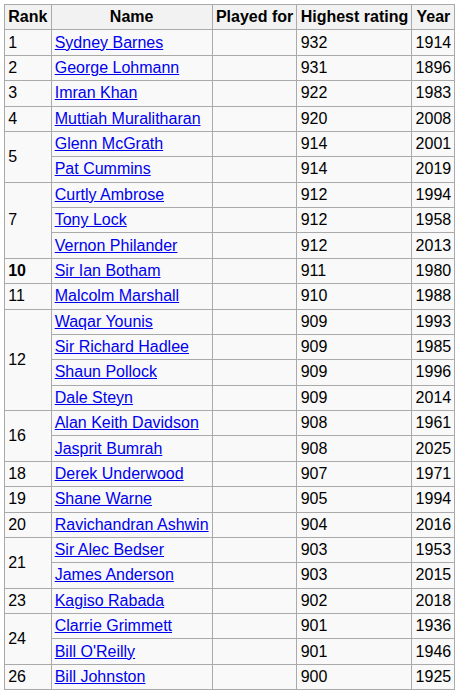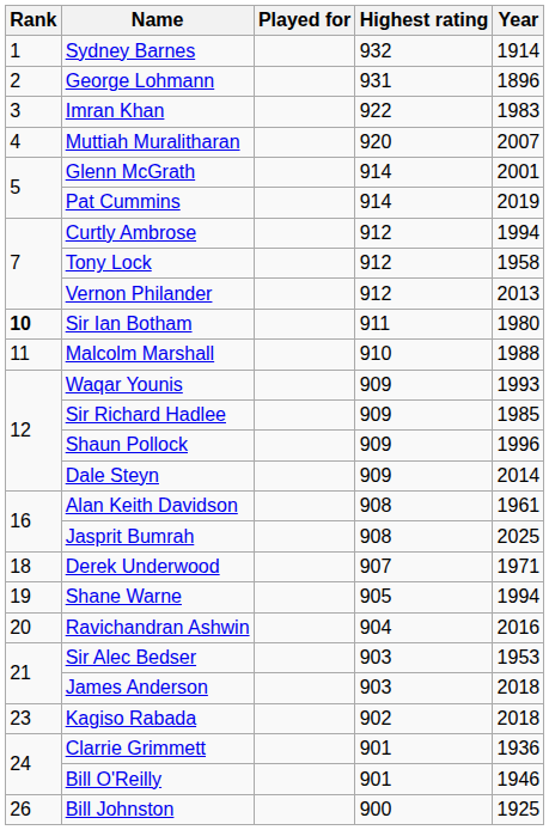 <table class=wikitable>
 <tr>
 <th>Rank</th>
 <th>Name</th>
 <th>Played for</th>
 <th>Highest rating</th>
 <th>Year</th>
 </tr>
 <tr>
 <td>1</td>
 <td><a href='#'>Sydney Barnes</a></td>
 <td></td>
 <td>932</td>
 <td>1914</td>
 </tr>
 <tr>
 <td>2</td>
 <td><a href='#'>George Lohmann</a></td>
 <td></td>
 <td>931</td>
 <td>1896</td>
 </tr>
 <tr>
 <td>3</td>
 <td><a href='#'>Imran Khan</a></td>
 <td></td>
 <td>922</td>
 <td>1983</td>
 </tr>
 <tr>
 <td>4</td>
 <td><a href='#'>Muttiah Muralitharan</a></td>
 <td></td>
 <td>920</td>
-<td>2008</td>
+<td>2007</td>
 </tr>
 <tr>
 <td rowspan=2>5</td>
 <td><a href='#'>Glenn McGrath</a></td>
 <td></td>
 <td>914</td>
 <td>2001</td>
 </tr>
 <tr>
 <td><a href='#'>Pat Cummins</a></td>
 <td></td>
 <td>914</td>
 <td>2019</td>
 </tr>
 <tr>
 <td rowspan=3>7</td>
 <td><a href='#'>Curtly Ambrose</a></td>
 <td></td>
 <td>912</td>
 <td>1994</td>
 </tr>
 <tr>
 <td><a href='#'>Tony Lock</a></td>
 <td></td>
 <td>912</td>
 <td>1958</td>
 </tr>
 <tr>
 <td><a href='#'>Vernon Philander</a></td>
 <td></td>
 <td>912</td>
 <td>2013</td>
 </tr>
 <tr>
 <td><strong>10</strong></td>
 <td><a href='#'>Sir Ian Botham</a></td>
 <td></td>
 <td>911</td>
 <td>1980</td>
 </tr>
 <tr>
 <td>11</td>
 <td><a href='#'>Malcolm Marshall</a></td>
 <td></td>
 <td>910</td>
 <td>1988</td>
 </tr>
 <tr>
 <td rowspan=4>12</td>
 <td><a href='#'>Waqar Younis</a></td>
 <td></td>
 <td>909</td>
 <td>1993</td>
 </tr>
 <tr>
 <td><a href='#'>Sir Richard Hadlee</a></td>
 <td></td>
 <td>909</td>
 <td>1985</td>
 </tr>
 <tr>
 <td><a href='#'>Shaun Pollock</a></td>
 <td></td>
 <td>909</td>
 <td>1996</td>
 </tr>
 <tr>
 <td><a href='#'>Dale Steyn</a></td>
 <td></td>
 <td>909</td>
 <td>2014</td>
 </tr>
 <tr>
 <td rowspan=2>16</td>
 <td><a href='#'>Alan Keith Davidson</a></td>
 <td></td>
 <td>908</td>
 <td>1961</td>
 </tr>
 <tr>
 <td><a href='#'>Jasprit Bumrah</a></td>
 <td></td>
 <td>908</td>
 <td>2025</td>
 </tr>
 <tr>
 <td>18</td>
 <td><a href='#'>Derek Underwood</a></td>
 <td></td>
 <td>907</td>
 <td>1971</td>
 </tr>
 <tr>
 <td>19</td>
 <td><a href='#'>Shane Warne</a></td>
 <td></td>
 <td>905</td>
 <td>1994</td>
 </tr>
 <tr>
 <td>20</td>
 <td><a href='#'>Ravichandran Ashwin</a></td>
 <td></td>
 <td>904</td>
 <td>2016</td>
 </tr>
 <tr>
 <td rowspan=2>21</td>
 <td><a href='#'>Sir Alec Bedser</a></td>
 <td></td>
 <td>903</td>
 <td>1953</td>
 </tr>
 <tr>
 <td><a href='#'>James Anderson</a></td>
 <td></td>
 <td>903</td>
-<td>2015</td>
+<td>2018</td>
 </tr>
 <tr>
 <td>23</td>
 <td><a href='#'>Kagiso Rabada</a></td>
 <td></td>
 <td>902</td>
 <td>2018</td>
 </tr>
 <tr>
 <td rowspan=2>24</td>
 <td><a href='#'>Clarrie Grimmett</a></td>
 <td></td>
 <td>901</td>
 <td>1936</td>
 </tr>
 <tr>
 <td><a href='#'>Bill O'Reilly</a></td>
 <td></td>
 <td>901</td>
 <td>1946</td>
 </tr>
 <tr>
 <td>26</td>
 <td><a href='#'>Bill Johnston</a></td>
 <td></td>
 <td>900</td>
 <td>1925</td>
 </tr>
 </table>
